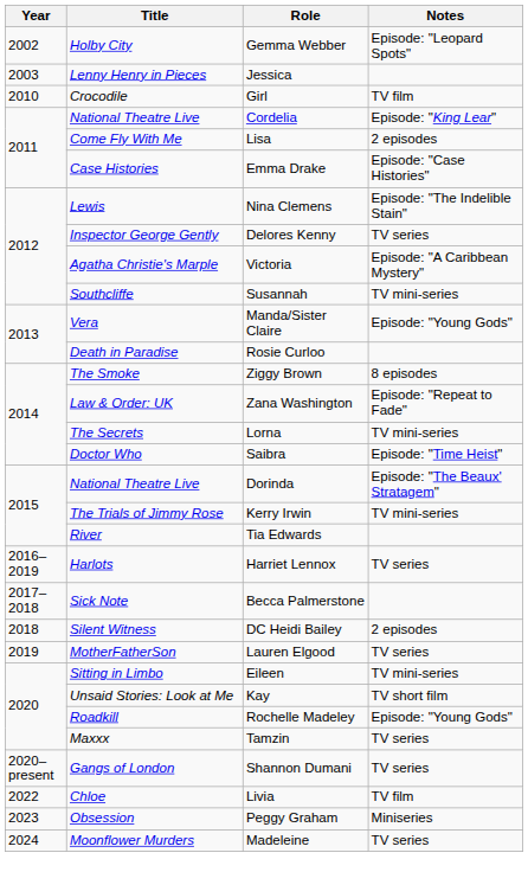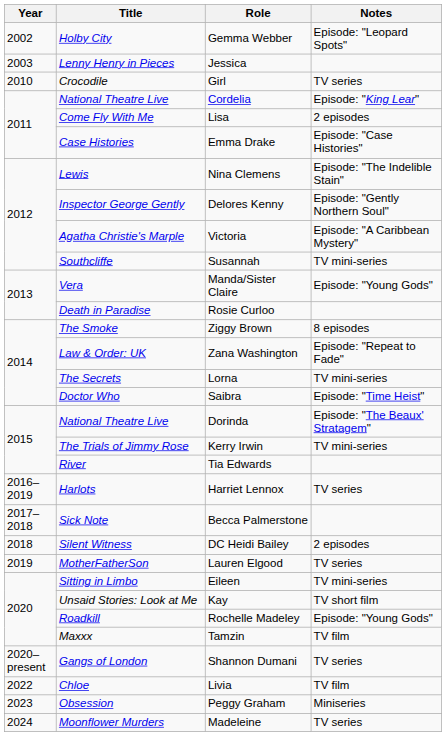 <table class="wikitable">
 <tr>
 <th style="width:80px;">Year</th>
 <th style="width:300px;">Title</th>
 <th style="width:200px;">Role</th>
 <th style="width:300px;">Notes</th>
 </tr>
 <tr>
 <td>2002</td>
 <td><em><a href='#'>Holby City</a></em></td>
 <td>Gemma Webber</td>
 <td>Episode: "Leopard Spots"</td>
 </tr>
 <tr>
 <td>2003</td>
 <td><em><a href='#'>Lenny Henry in Pieces</a></em></td>
 <td>Jessica</td>
 <td></td>
 </tr>
 <tr>
 <td>2010</td>
 <td><em>Crocodile</em></td>
 <td>Girl</td>
-<td>TV film</td>
+<td>TV series</td>
 </tr>
 <tr>
 <td rowspan="3">2011</td>
 <td><em><a href='#'>National Theatre Live</a></em></td>
 <td><a href='#'>Cordelia</a></td>
 <td>Episode: "<em><a href='#'>King Lear</a></em>"</td>
 </tr>
 <tr>
 <td><em><a href='#'>Come Fly With Me</a></em></td>
 <td>Lisa</td>
 <td>2 episodes</td>
 </tr>
 <tr>
 <td><em><a href='#'>Case Histories</a></em></td>
 <td>Emma Drake</td>
 <td>Episode: "Case Histories"</td>
 </tr>
 <tr>
 <td rowspan="4">2012</td>
 <td><em><a href='#'>Lewis</a></em></td>
 <td>Nina Clemens</td>
 <td>Episode: "The Indelible Stain"</td>
 </tr>
 <tr>
 <td><em><a href='#'>Inspector George Gently</a></em></td>
 <td>Delores Kenny</td>
-<td>TV series</td>
+<td>Episode: "Gently Northern Soul"</td>
 </tr>
 <tr>
 <td><em><a href='#'>Agatha Christie's Marple</a></em></td>
 <td>Victoria</td>
 <td>Episode: "A Caribbean Mystery"</td>
 </tr>
 <tr>
 <td><em><a href='#'>Southcliffe</a></em></td>
 <td>Susannah</td>
 <td>TV mini-series</td>
 </tr>
 <tr>
 <td rowspan="2">2013</td>
 <td><em><a href='#'>Vera</a></em></td>
 <td>Manda/Sister Claire</td>
 <td>Episode: "Young Gods"</td>
 </tr>
 <tr>
 <td><em><a href='#'>Death in Paradise</a></em></td>
 <td>Rosie Curloo</td>
 <td></td>
 </tr>
 <tr>
 <td rowspan="4">2014</td>
 <td><em><a href='#'>The Smoke</a></em></td>
 <td>Ziggy Brown</td>
 <td>8 episodes</td>
 </tr>
 <tr>
 <td><em><a href='#'>Law & Order: UK</a></em></td>
 <td>Zana Washington</td>
 <td>Episode: "Repeat to Fade"</td>
 </tr>
 <tr>
 <td><em><a href='#'>The Secrets</a></em></td>
 <td>Lorna</td>
 <td>TV mini-series</td>
 </tr>
 <tr>
 <td><em><a href='#'>Doctor Who</a></em></td>
 <td>Saibra</td>
 <td>Episode: "<a href='#'>Time Heist</a>"</td>
 </tr>
 <tr>
 <td rowspan="3">2015</td>
 <td><em><a href='#'>National Theatre Live</a></em></td>
 <td>Dorinda</td>
 <td>Episode: "<a href='#'>The Beaux' Stratagem</a>"</td>
 </tr>
 <tr>
 <td><em><a href='#'>The Trials of Jimmy Rose</a></em></td>
 <td>Kerry Irwin</td>
 <td>TV mini-series</td>
 </tr>
 <tr>
 <td><em><a href='#'>River</a></em></td>
 <td>Tia Edwards</td>
 <td></td>
 </tr>
 <tr>
 <td>2016–2019</td>
 <td><em><a href='#'>Harlots</a></em></td>
 <td>Harriet Lennox</td>
 <td>TV series</td>
 </tr>
 <tr>
 <td>2017–2018</td>
 <td><em><a href='#'>Sick Note</a></em></td>
 <td>Becca Palmerstone</td>
 <td></td>
 </tr>
 <tr>
 <td>2018</td>
 <td><em><a href='#'>Silent Witness</a></em></td>
 <td>DC Heidi Bailey</td>
 <td>2 episodes</td>
 </tr>
 <tr>
 <td>2019</td>
 <td><em><a href='#'>MotherFatherSon</a></em></td>
 <td>Lauren Elgood</td>
 <td>TV series</td>
 </tr>
 <tr>
 <td rowspan="4">2020</td>
 <td><em><a href='#'>Sitting in Limbo</a></em></td>
 <td>Eileen</td>
 <td>TV mini-series</td>
 </tr>
 <tr>
 <td><em>Unsaid Stories: Look at Me</em></td>
 <td>Kay</td>
 <td>TV short film</td>
 </tr>
 <tr>
 <td><em><a href='#'>Roadkill</a></em></td>
 <td>Rochelle Madeley</td>
 <td>Episode: "Young Gods"</td>
 </tr>
 <tr>
 <td><em>Maxxx</em></td>
 <td>Tamzin</td>
-<td>TV series</td>
+<td>TV film</td>
 </tr>
 <tr>
 <td>2020–present</td>
 <td><em><a href='#'>Gangs of London</a></em></td>
 <td>Shannon Dumani</td>
 <td>TV series</td>
 </tr>
 <tr>
 <td>2022</td>
 <td><a href='#'><em>Chloe</em></a></td>
 <td>Livia</td>
 <td>TV film</td>
 </tr>
 <tr>
 <td>2023</td>
 <td><em><a href='#'>Obsession</a></em></td>
 <td>Peggy Graham</td>
 <td>Miniseries</td>
 </tr>
 <tr>
 <td>2024</td>
 <td><em><a href='#'>Moonflower Murders</a></em></td>
 <td>Madeleine</td>
 <td>TV series</td>
 </tr>
 </table>
